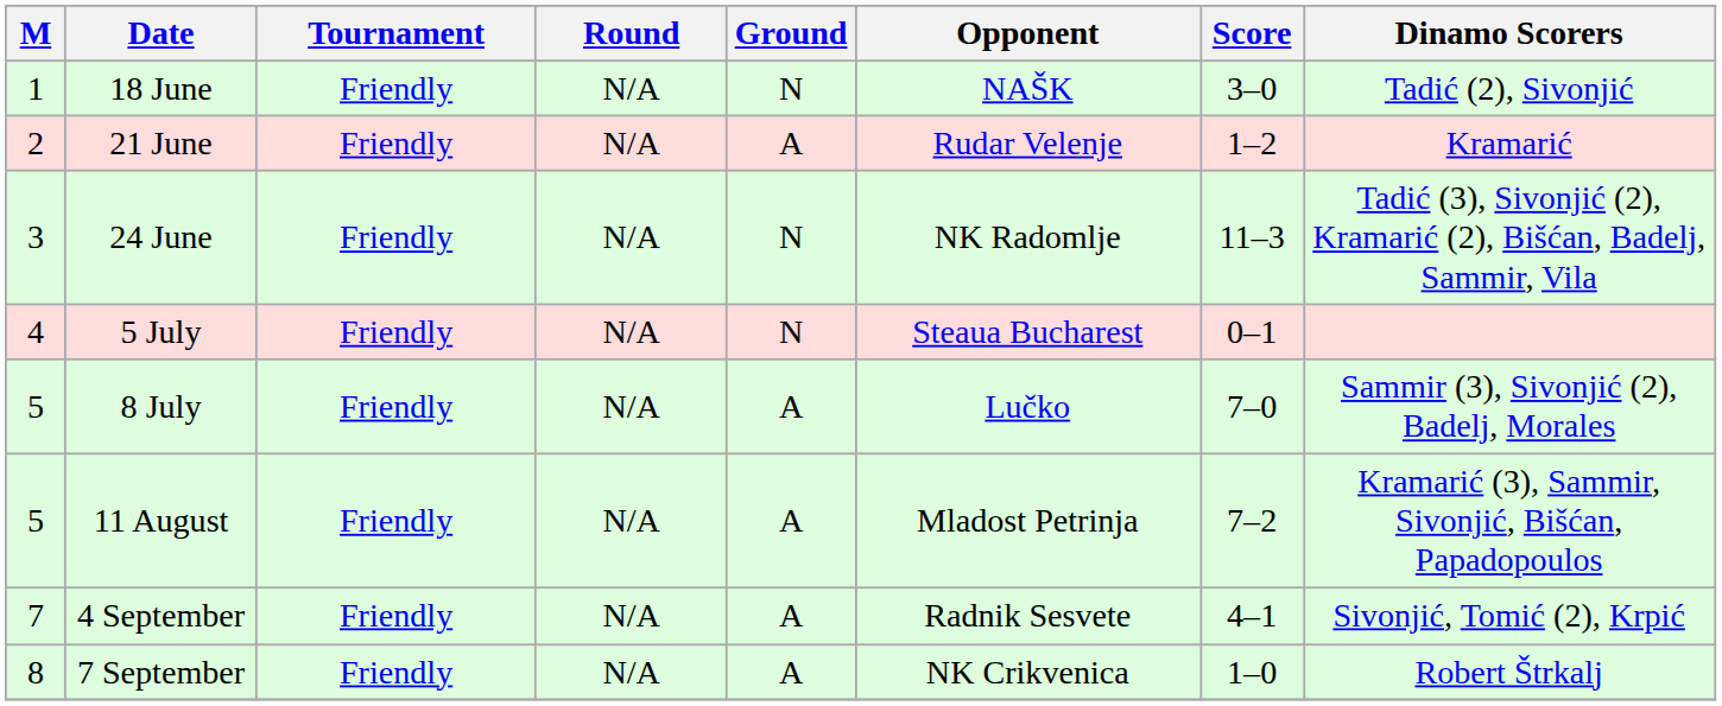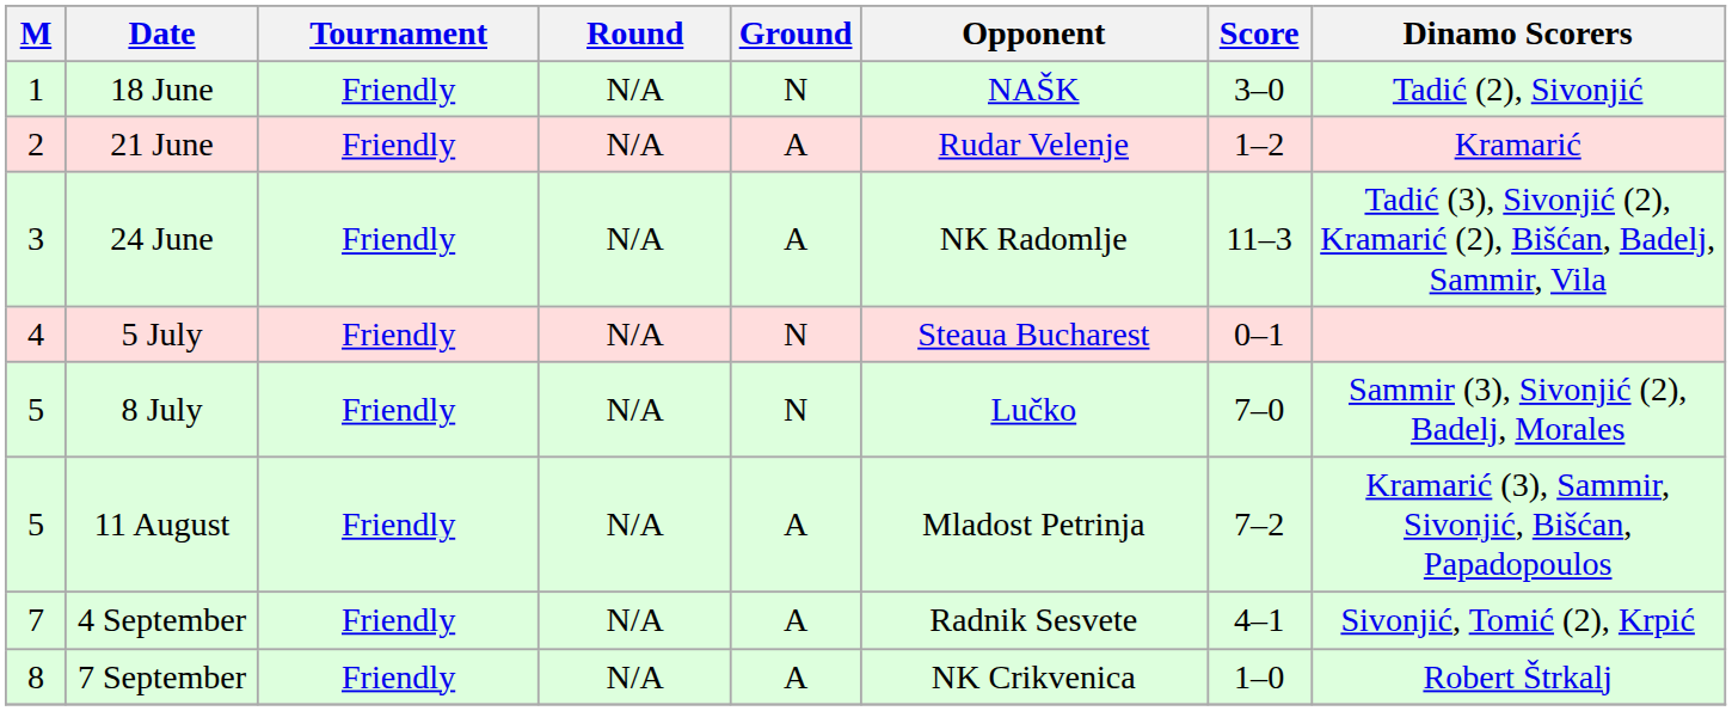 <table class="wikitable sortable" style="text-align: center; font-size:95%;">
 <tr>
 <th width="20"><a href='#'>M</a></th>
 <th width="80"><a href='#'>Date</a><br></th>
 <th width="120"><a href='#'>Tournament</a><br></th>
 <th width="80"><a href='#'>Round</a><br></th>
 <th width="20"><a href='#'>Ground</a><br></th>
 <th width="150">Opponent<br></th>
 <th width="40"><a href='#'>Score</a><br></th>
 <th width="180">Dinamo Scorers</th>
 </tr>
 <tr bgcolor="#ddffdd">
 <td>1</td>
 <td>18 June</td>
 <td><a href='#'>Friendly</a></td>
 <td>N/A</td>
 <td>N </td>
 <td><a href='#'>NAŠK</a></td>
 <td>3–0</td>
 <td><a href='#'>Tadić</a> (2), <a href='#'>Sivonjić</a></td>
 </tr>
 <tr bgcolor="#ffdddd">
 <td>2</td>
 <td>21 June</td>
 <td><a href='#'>Friendly</a></td>
 <td>N/A</td>
 <td>A </td>
 <td><a href='#'>Rudar Velenje</a> </td>
 <td>1–2</td>
 <td><a href='#'>Kramarić</a></td>
 </tr>
 <tr bgcolor="#ddffdd">
 <td>3</td>
 <td>24 June</td>
 <td><a href='#'>Friendly</a></td>
 <td>N/A</td>
-<td>N </td>
+<td>A </td>
 <td>NK Radomlje </td>
 <td>11–3</td>
 <td><a href='#'>Tadić</a> (3), <a href='#'>Sivonjić</a> (2), <a href='#'>Kramarić</a> (2), <a href='#'>Bišćan</a>, <a href='#'>Badelj</a>, <a href='#'>Sammir</a>, <a href='#'>Vila</a></td>
 </tr>
 <tr bgcolor="#ffdddd">
 <td>4</td>
 <td>5 July</td>
 <td><a href='#'>Friendly</a></td>
 <td>N/A</td>
 <td>N </td>
 <td><a href='#'>Steaua Bucharest</a> </td>
 <td>0–1</td>
 <td></td>
 </tr>
 <tr bgcolor="#ddffdd">
 <td>5</td>
 <td>8 July</td>
 <td><a href='#'>Friendly</a></td>
 <td>N/A</td>
-<td>A</td>
+<td>N </td>
 <td><a href='#'>Lučko</a></td>
 <td>7–0</td>
 <td><a href='#'>Sammir</a> (3), <a href='#'>Sivonjić</a> (2), <a href='#'>Badelj</a>, <a href='#'>Morales</a></td>
 </tr>
 <tr bgcolor="#ddffdd">
 <td>5</td>
 <td>11 August</td>
 <td><a href='#'>Friendly</a></td>
 <td>N/A</td>
 <td>A</td>
 <td>Mladost Petrinja</td>
 <td>7–2</td>
 <td><a href='#'>Kramarić</a> (3), <a href='#'>Sammir</a>, <a href='#'>Sivonjić</a>, <a href='#'>Bišćan</a>, <a href='#'>Papadopoulos</a></td>
 </tr>
 <tr bgcolor="#ddffdd">
 <td>7</td>
 <td>4 September</td>
 <td><a href='#'>Friendly</a></td>
 <td>N/A</td>
 <td>A</td>
 <td>Radnik Sesvete</td>
 <td>4–1</td>
 <td><a href='#'>Sivonjić</a>, <a href='#'>Tomić</a> (2), <a href='#'>Krpić</a></td>
 </tr>
 <tr bgcolor="#ddffdd">
 <td>8</td>
 <td>7 September</td>
 <td><a href='#'>Friendly</a></td>
 <td>N/A</td>
 <td>A</td>
 <td>NK Crikvenica</td>
 <td>1–0</td>
 <td><a href='#'>Robert Štrkalj</a></td>
 </tr>
 <tr>
 </tr>
 </table>
